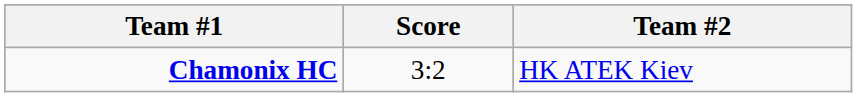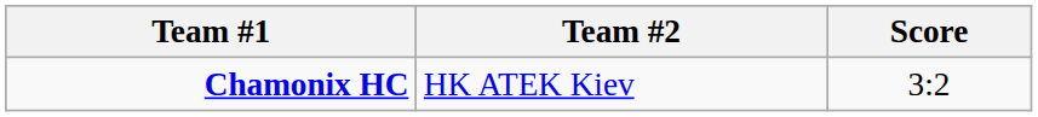 <table class="wikitable" style="text-align: center;">
 <tr>
 <th width=22%>Team #1</th>
+<th width=22%>Team #2</th>
 <th width=11%>Score</th>
-<th width=22%>Team #2</th>
 </tr>
 <tr>
 <td style="text-align: right;"><strong><a href='#'>Chamonix HC</a></strong> </td>
+<td style="text-align: left;"> <a href='#'>HK ATEK Kiev</a></td>
 <td>3:2</td>
-<td style="text-align: left;"> <a href='#'>HK ATEK Kiev</a></td>
 </tr>
 </table>
